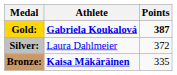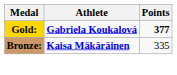 <table class="wikitable">
 <tr>
 <th>Medal</th>
 <th>Athlete</th>
 <th>Points</th>
 </tr>
 <tr>
 <td style="text-align:center;background-color:gold;"><strong>Gold:</strong></td>
 <td> <strong><a href='#'>Gabriela Koukalová</a></strong></td>
-<td align="right"><strong>387</strong></td>
-</tr>
-<tr>
-<td style="text-align:center;background-color:silver;"><strong>Silver:</strong></td>
-<td> <a href='#'>Laura Dahlmeier</a></td>
-<td align="right">372</td>
+<td align="right"><strong>377</strong></td>
 </tr>
 <tr>
 <td style="text-align:center;background-color:#CC9966;"><strong>Bronze:</strong></td>
 <td><strong> <a href='#'>Kaisa Mäkäräinen</a></strong></td>
 <td align="right">335</td>
 </tr>
 </table>
